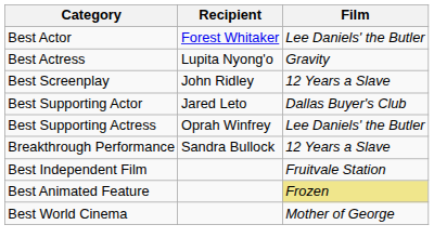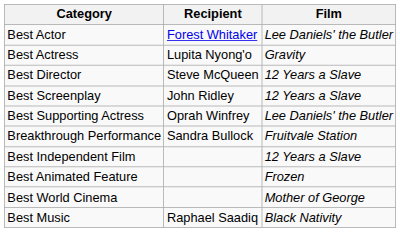 <table class="wikitable">
 <tr>
 <th>Category</th>
 <th>Recipient</th>
 <th>Film</th>
 </tr>
 <tr>
 <td>Best Actor</td>
 <td><a href='#'>Forest Whitaker</a></td>
 <td><em>Lee Daniels' the Butler</em></td>
 </tr>
 <tr>
 <td>Best Actress</td>
 <td>Lupita Nyong'o</td>
 <td><em>Gravity</em></td>
 </tr>
 <tr>
+<td>Best Director</td>
+<td>Steve McQueen</td>
+<td><em>12 Years a Slave</em></td>
+</tr>
+<tr>
 <td>Best Screenplay</td>
 <td>John Ridley</td>
 <td><em>12 Years a Slave</em></td>
-</tr>
-<tr>
-<td>Best Supporting Actor</td>
-<td>Jared Leto</td>
-<td><em>Dallas Buyer's Club</em></td>
 </tr>
 <tr>
 <td>Best Supporting Actress</td>
 <td>Oprah Winfrey</td>
 <td><em>Lee Daniels' the Butler</em></td>
 </tr>
 <tr>
 <td>Breakthrough Performance</td>
 <td>Sandra Bullock</td>
-<td><em>12 Years a Slave</em></td>
+<td><em>Fruitvale Station</em></td>
 </tr>
 <tr>
 <td>Best Independent Film</td>
 <td></td>
-<td><em>Fruitvale Station</em></td>
+<td><em>12 Years a Slave</em></td>
 </tr>
 <tr>
 <td>Best Animated Feature</td>
 <td></td>
-<td style="background: khaki;"><em>Frozen</em></td>
+<td><em>Frozen</em></td>
 </tr>
 <tr>
 <td>Best World Cinema</td>
 <td></td>
 <td><em>Mother of George</em></td>
 </tr>
+<tr>
+<td>Best Music</td>
+<td>Raphael Saadiq</td>
+<td><em>Black Nativity</em></td>
+</tr>
 </table>
